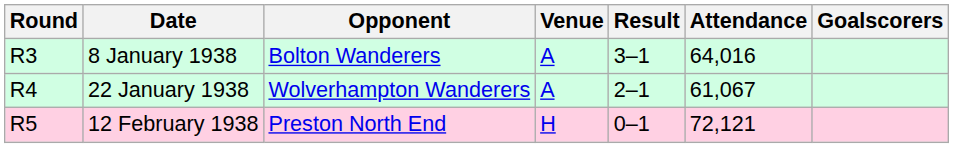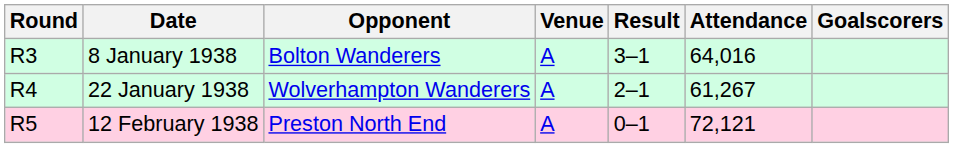 <table class="wikitable">
 <tr>
 <th>Round</th>
 <th>Date</th>
 <th>Opponent</th>
 <th>Venue</th>
 <th>Result</th>
 <th>Attendance</th>
 <th>Goalscorers</th>
 </tr>
 <tr style="background:#d0ffe3;">
 <td>R3</td>
 <td>8 January 1938</td>
 <td><a href='#'>Bolton Wanderers</a></td>
 <td><a href='#'>A</a></td>
 <td>3–1</td>
 <td>64,016</td>
 <td></td>
 </tr>
 <tr style="background:#d0ffe3;">
 <td>R4</td>
 <td>22 January 1938</td>
 <td><a href='#'>Wolverhampton Wanderers</a></td>
 <td><a href='#'>A</a></td>
 <td>2–1</td>
-<td>61,067</td>
+<td>61,267</td>
 <td></td>
 </tr>
 <tr style="background:#ffd0e3;">
 <td>R5</td>
 <td>12 February 1938</td>
 <td><a href='#'>Preston North End</a></td>
-<td><a href='#'>H</a></td>
+<td><a href='#'>A</a></td>
 <td>0–1</td>
 <td>72,121</td>
 <td></td>
 </tr>
 </table>
